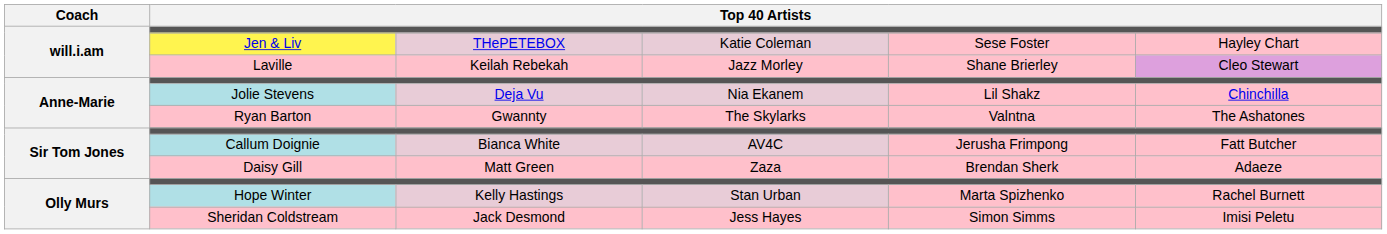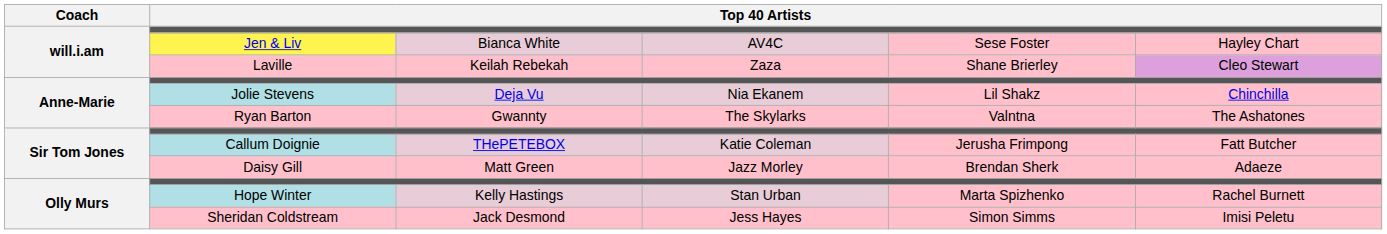 <table class="wikitable" style="text-align:center; width:100%">
 <tr>
 <th scope="col" style="width:10%">Coach</th>
 <th colspan="5" style="width:75%">Top 40 Artists</th>
 </tr>
 <tr>
 <th scope="row" rowspan="3">will.i.am</th>
 <td colspan="5" style="background:#555"></td>
 </tr>
 <tr>
 <td style="background:#FFF44F; width:17%"><a href='#'>Jen & Liv</a></td>
-<td style="background:#E8CCD7; width:17%"><a href='#'>THePETEBOX</a></td>
-<td style="background:#E8CCD7; width:17%">Katie Coleman</td>
+<td style="background:#E8CCD7">Bianca White</td>
+<td style="background:#E8CCD7">AV4C</td>
 <td style="background: pink; width:17%">Sese Foster</td>
 <td style="background: pink; width:17%">Hayley Chart</td>
 </tr>
 <tr>
 <td style="background: pink">Laville</td>
 <td style="background: pink">Keilah Rebekah</td>
-<td style="background: pink">Jazz Morley</td>
+<td style="background: pink">Zaza</td>
 <td style="background: pink">Shane Brierley</td>
 <td style="background:#DDA0DD">Cleo Stewart</td>
 </tr>
 <tr>
 <th scope="row" rowspan="3">Anne-Marie</th>
 <td colspan="5" style="background:#555"></td>
 </tr>
 <tr>
 <td style="background:#B0E0E6; width:17%">Jolie Stevens</td>
 <td style="background:#E8CCD7"><a href='#'>Deja Vu</a></td>
 <td style="background:#E8CCD7">Nia Ekanem</td>
 <td style="background: pink">Lil Shakz</td>
 <td style="background: pink"><a href='#'>Chinchilla</a></td>
 </tr>
 <tr>
 <td style="background: pink">Ryan Barton</td>
 <td style="background: pink">Gwannty</td>
 <td style="background: pink">The Skylarks</td>
 <td style="background: pink">Valntna</td>
 <td style="background: pink">The Ashatones</td>
 </tr>
 <tr>
 <th scope="row" rowspan="3">Sir Tom Jones</th>
 <td colspan="5" style="background:#555"></td>
 </tr>
 <tr>
 <td style="background:#B0E0E6; width:17%">Callum Doignie</td>
-<td style="background:#E8CCD7">Bianca White</td>
-<td style="background:#E8CCD7">AV4C</td>
+<td style="background:#E8CCD7; width:17%"><a href='#'>THePETEBOX</a></td>
+<td style="background:#E8CCD7; width:17%">Katie Coleman</td>
 <td style="background: pink">Jerusha Frimpong</td>
 <td style="background: pink">Fatt Butcher</td>
 </tr>
 <tr>
 <td style="background: pink">Daisy Gill</td>
 <td style="background: pink">Matt Green</td>
-<td style="background: pink">Zaza</td>
+<td style="background: pink">Jazz Morley</td>
 <td style="background: pink">Brendan Sherk</td>
 <td style="background: pink">Adaeze</td>
 </tr>
 <tr>
 <th scope="row" rowspan="3">Olly Murs</th>
 <td colspan="5" style="background:#555"></td>
 </tr>
 <tr>
 <td style="background:#B0E0E6; width:17%">Hope Winter</td>
 <td style="background:#E8CCD7">Kelly Hastings</td>
 <td style="background:#E8CCD7">Stan Urban</td>
 <td style="background: pink">Marta Spizhenko</td>
 <td style="background: pink">Rachel Burnett</td>
 </tr>
 <tr>
 <td style="background: pink">Sheridan Coldstream</td>
 <td style="background: pink">Jack Desmond</td>
 <td style="background: pink">Jess Hayes</td>
 <td style="background: pink">Simon Simms</td>
 <td style="background: pink">Imisi Peletu</td>
 </tr>
 </table>
